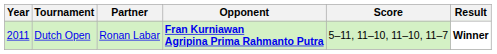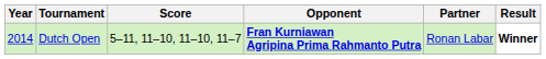 <table class="sortable wikitable" style="font-size: 90%;">
 <tr>
 <th>Year</th>
 <th>Tournament</th>
+<th>Score</th>
+<th>Opponent</th>
 <th>Partner</th>
-<th>Opponent</th>
-<th>Score</th>
 <th>Result</th>
 </tr>
 <tr style="background:#D4F1C5">
-<td align="center"><a href='#'>2011</a></td>
+<td align="center"><a href='#'>2014</a></td>
 <td align="left"><a href='#'>Dutch Open</a></td>
+<td align="left">5–11, 11–10, 11–10, 11–7</td>
+<td align="left"><strong> <a href='#'>Fran Kurniawan</a><br> <a href='#'>Agripina Prima Rahmanto Putra</a></strong></td>
 <td align="left"> <a href='#'>Ronan Labar</a></td>
-<td align="left"><strong> <a href='#'>Fran Kurniawan</a><br> <a href='#'>Agripina Prima Rahmanto Putra</a></strong></td>
-<td align="left">5–11, 11–10, 11–10, 11–7</td>
 <td style="text-align:left; background:white"> <strong>Winner</strong></td>
 </tr>
 </table>
